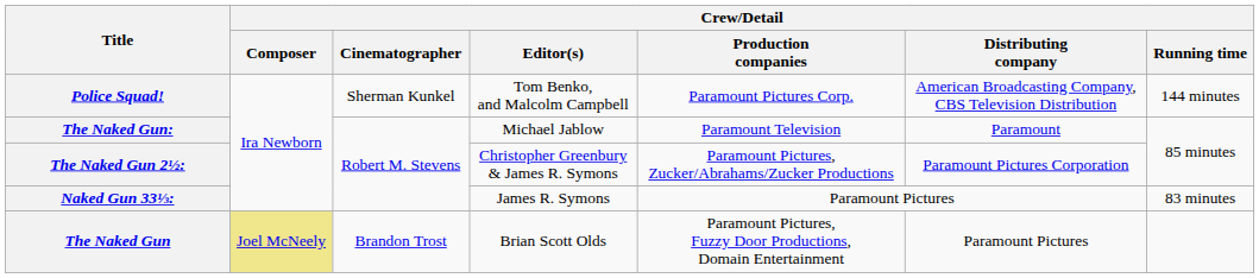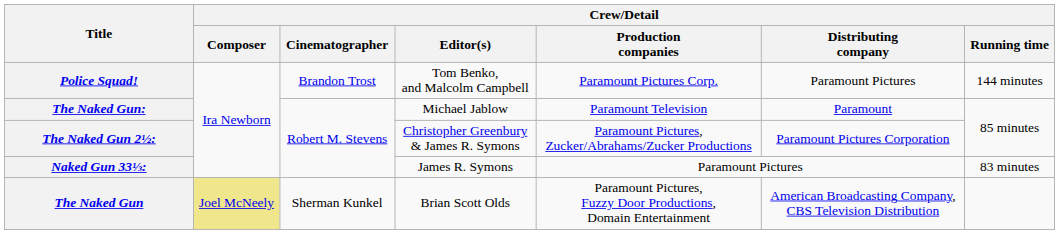 <table class="wikitable" style="text-align:center; width:99%;">
 <tr>
 <th rowspan="2" style="width:18%;">Title</th>
 <th colspan="7">Crew/Detail</th>
 </tr>
 <tr>
 <th style="text-align:center;">Composer</th>
 <th style="text-align:center;">Cinematographer</th>
 <th style="text-align:center;">Editor(s)</th>
 <th style="text-align:center;">Production <br>companies</th>
 <th style="text-align:center;">Distributing <br>company</th>
 <th style="text-align:center;">Running time</th>
 </tr>
 <tr>
 <th><em><a href='#'>Police Squad!</a></em></th>
 <td rowspan="4"><a href='#'>Ira Newborn</a></td>
-<td>Sherman Kunkel</td>
+<td><a href='#'>Brandon Trost</a></td>
 <td>Tom Benko, <br>and Malcolm Campbell</td>
 <td><a href='#'>Paramount Pictures Corp.</a></td>
-<td><a href='#'>American Broadcasting Company</a>, <br><a href='#'>CBS Television Distribution</a></td>
+<td>Paramount Pictures</td>
 <td>144 minutes <br></td>
 </tr>
 <tr>
 <th><em><a href='#'>The Naked Gun: <br></a></em></th>
 <td rowspan="3"><a href='#'>Robert M. Stevens</a></td>
 <td>Michael Jablow</td>
 <td><a href='#'>Paramount Television</a></td>
 <td><a href='#'>Paramount</a></td>
 <td rowspan="2">85 minutes</td>
 </tr>
 <tr>
 <th><em><a href='#'>The Naked Gun 2½: <br></a></em></th>
 <td><a href='#'>Christopher Greenbury</a> <br>& James R. Symons</td>
 <td><a href='#'>Paramount Pictures</a>, <br><a href='#'>Zucker/Abrahams/Zucker Productions</a></td>
 <td><a href='#'>Paramount Pictures Corporation</a></td>
 </tr>
 <tr>
 <th><em><a href='#'>Naked Gun 33⅓: <br></a></em></th>
 <td>James R. Symons</td>
 <td colspan="2">Paramount Pictures</td>
 <td>83 minutes</td>
 </tr>
 <tr>
 <th><em><a href='#'>The Naked Gun</a></em></th>
 <td style="background: khaki;"><a href='#'>Joel McNeely</a></td>
-<td><a href='#'>Brandon Trost</a></td>
+<td>Sherman Kunkel</td>
 <td>Brian Scott Olds</td>
 <td>Paramount Pictures, <br><a href='#'>Fuzzy Door Productions</a>, <br>Domain Entertainment</td>
-<td>Paramount Pictures</td>
+<td><a href='#'>American Broadcasting Company</a>, <br><a href='#'>CBS Television Distribution</a></td>
 <td></td>
 </tr>
 </table>
